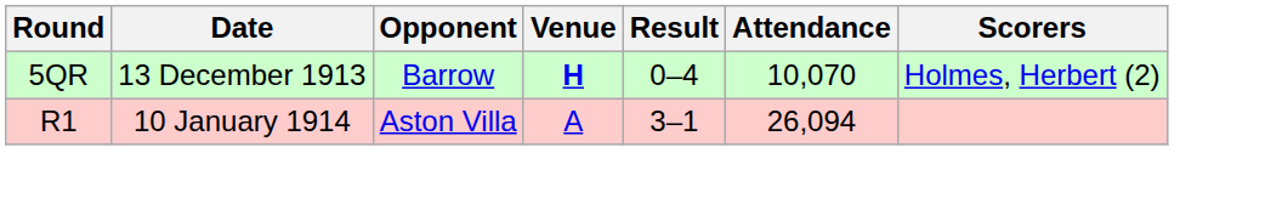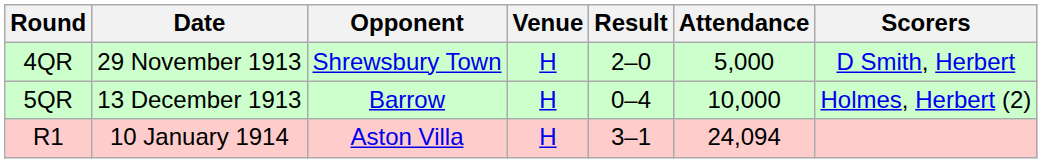 <table class="wikitable" style="font-size:100%; text-align:center">
 <tr>
 <th>Round</th>
 <th>Date</th>
 <th>Opponent</th>
 <th>Venue</th>
 <th>Result</th>
 <th>Attendance</th>
 <th>Scorers</th>
 </tr>
 <tr style="background-color: #CCFFCC;">
+<td>4QR</td>
+<td>29 November 1913</td>
+<td><a href='#'>Shrewsbury Town</a></td>
+<td><a href='#'>H</a></td>
+<td>2–0</td>
+<td>5,000</td>
+<td><a href='#'>D Smith</a>, <a href='#'>Herbert</a></td>
+</tr>
+<tr style="background-color: #CCFFCC;">
 <td>5QR</td>
 <td>13 December 1913</td>
 <td><a href='#'>Barrow</a></td>
-<td><strong><a href='#'>H</a></strong></td>
+<td><a href='#'>H</a></td>
 <td>0–4</td>
-<td>10,070</td>
+<td>10,000</td>
 <td><a href='#'>Holmes</a>, <a href='#'>Herbert</a> (2)</td>
 </tr>
 <tr style="background-color: #FFCCCC;">
 <td>R1</td>
 <td>10 January 1914</td>
 <td><a href='#'>Aston Villa</a></td>
-<td><a href='#'>A</a></td>
+<td><a href='#'>H</a></td>
 <td>3–1</td>
-<td>26,094</td>
+<td>24,094</td>
 <td></td>
 </tr>
 </table>
